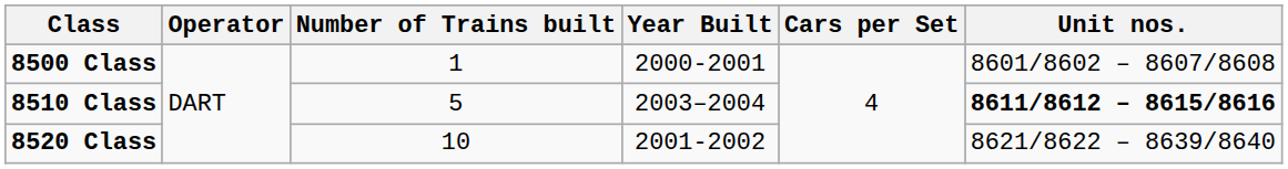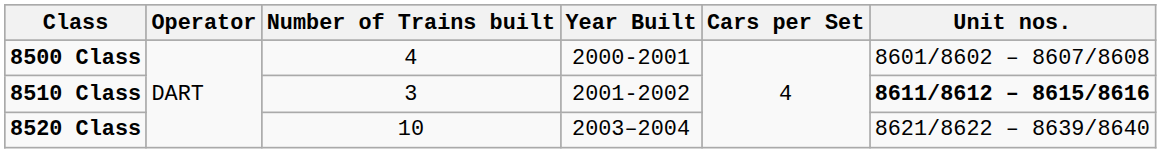 <table class="wikitable">
 <tr>
 <th>Class</th>
 <th>Operator</th>
 <th>Number of Trains built</th>
 <th>Year Built</th>
 <th>Cars per Set</th>
 <th>Unit nos.</th>
 </tr>
 <tr>
 <td><strong>8500 Class</strong></td>
 <td rowspan=3>DART</td>
-<td align=center>1</td>
+<td align=center>4</td>
 <td align=center>2000-2001</td>
 <td rowspan=3 align=center>4</td>
 <td>8601/8602 – 8607/8608</td>
 </tr>
 <tr>
 <td><strong>8510 Class</strong></td>
-<td align=center>5</td>
-<td align=center>2003–2004</td>
+<td align=center>3</td>
+<td align=center>2001-2002</td>
 <td><strong>8611/8612 – 8615/8616</strong></td>
 </tr>
 <tr>
 <td><strong>8520 Class</strong></td>
 <td align=center>10</td>
-<td align=center>2001-2002</td>
+<td align=center>2003–2004</td>
 <td>8621/8622 – 8639/8640</td>
 </tr>
 </table>
